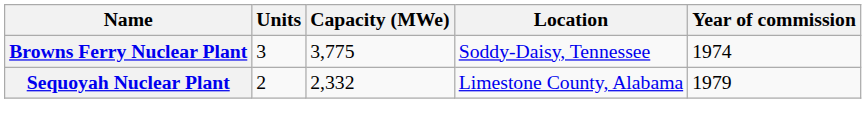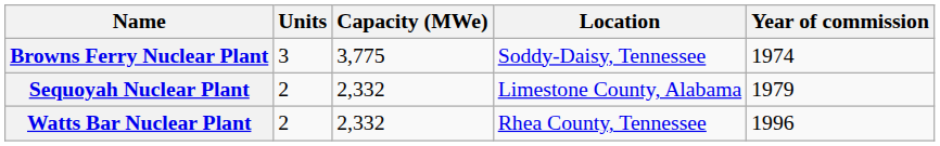 <table class="wikitable sortable">
 <tr>
 <th scope="col">Name</th>
 <th scope="col">Units</th>
 <th scope="col">Capacity (MWe)</th>
 <th scope="col">Location</th>
 <th scope="col">Year of commission</th>
 </tr>
 <tr>
 <th scope="row"><a href='#'>Browns Ferry Nuclear Plant</a></th>
 <td>3</td>
 <td>3,775</td>
 <td><a href='#'>Soddy-Daisy, Tennessee</a></td>
 <td>1974</td>
 </tr>
 <tr>
 <th scope="row"><a href='#'>Sequoyah Nuclear Plant</a></th>
 <td>2</td>
 <td>2,332</td>
 <td><a href='#'>Limestone County, Alabama</a></td>
 <td>1979</td>
 </tr>
+<tr>
+<th scope="row"><a href='#'>Watts Bar Nuclear Plant</a></th>
+<td>2</td>
+<td>2,332</td>
+<td><a href='#'>Rhea County, Tennessee</a></td>
+<td>1996</td>
+</tr>
 </table>
